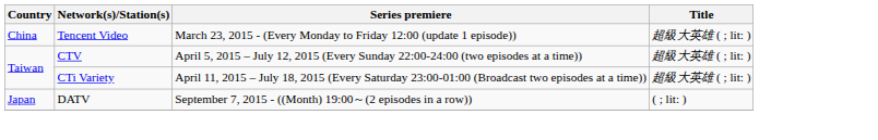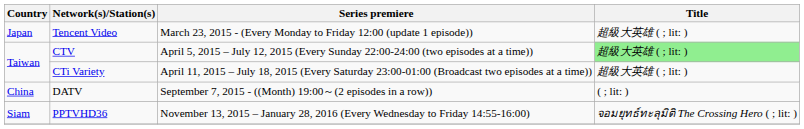 <table class="sortable wikitable">
 <tr>
 <th>Country</th>
 <th>Network(s)/Station(s)</th>
 <th>Series premiere</th>
 <th>Title</th>
 </tr>
 <tr>
-<td> <a href='#'>China</a></td>
+<td> <a href='#'>Japan</a></td>
 <td><a href='#'>Tencent Video</a></td>
 <td>March 23, 2015 - (Every Monday to Friday 12:00 (update 1 episode))</td>
 <td><em>超級大英雄</em> (<em> </em>; lit: <em> </em>)</td>
 </tr>
 <tr>
 <td rowspan="2"> <a href='#'>Taiwan</a></td>
 <td><a href='#'>CTV</a></td>
 <td>April 5, 2015 – July 12, 2015 (Every Sunday 22:00-24:00 (two episodes at a time))</td>
-<td><em>超級大英雄</em> (<em> </em>; lit: <em> </em>)</td>
+<td style="background: lightgreen;"><em>超級大英雄</em> (<em> </em>; lit: <em> </em>)</td>
 </tr>
 <tr>
 <td><a href='#'>CTi Variety</a></td>
 <td>April 11, 2015 – July 18, 2015 (Every Saturday 23:00-01:00 (Broadcast two episodes at a time))</td>
 <td><em>超級大英雄</em> (<em> </em>; lit: <em> </em>)</td>
 </tr>
 <tr>
-<td> <a href='#'>Japan</a></td>
+<td> <a href='#'>China</a></td>
 <td>DATV</td>
 <td>September 7, 2015 - ((Month) 19:00～(2 episodes in a row))</td>
 <td><em> </em> (<em> </em>; lit: <em> </em>)</td>
 </tr>
 <tr>
+<td> <a href='#'>Siam</a></td>
+<td><a href='#'>PPTVHD36</a></td>
+<td>November 13, 2015 – January 28, 2016 (Every Wednesday to Friday 14:55-16:00)</td>
+<td><em>จอมยุทธ์ทะลุมิติ The Crossing Hero</em> (<em> </em>; lit: <em> </em>)</td>
+</tr>
+<tr>
 </tr>
 </table>
